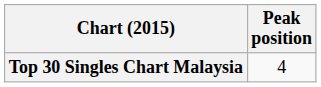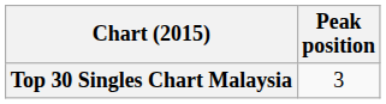 <table class="wikitable sortable plainrowheaders">
 <tr>
 <th scope="col">Chart (2015)</th>
 <th scope="col">Peak<br>position</th>
 </tr>
 <tr>
 <th scope="row">Top 30 Singles Chart Malaysia</th>
-<td style="text-align:center;">4</td>
+<td style="text-align:center;">3</td>
 </tr>
 </table>
